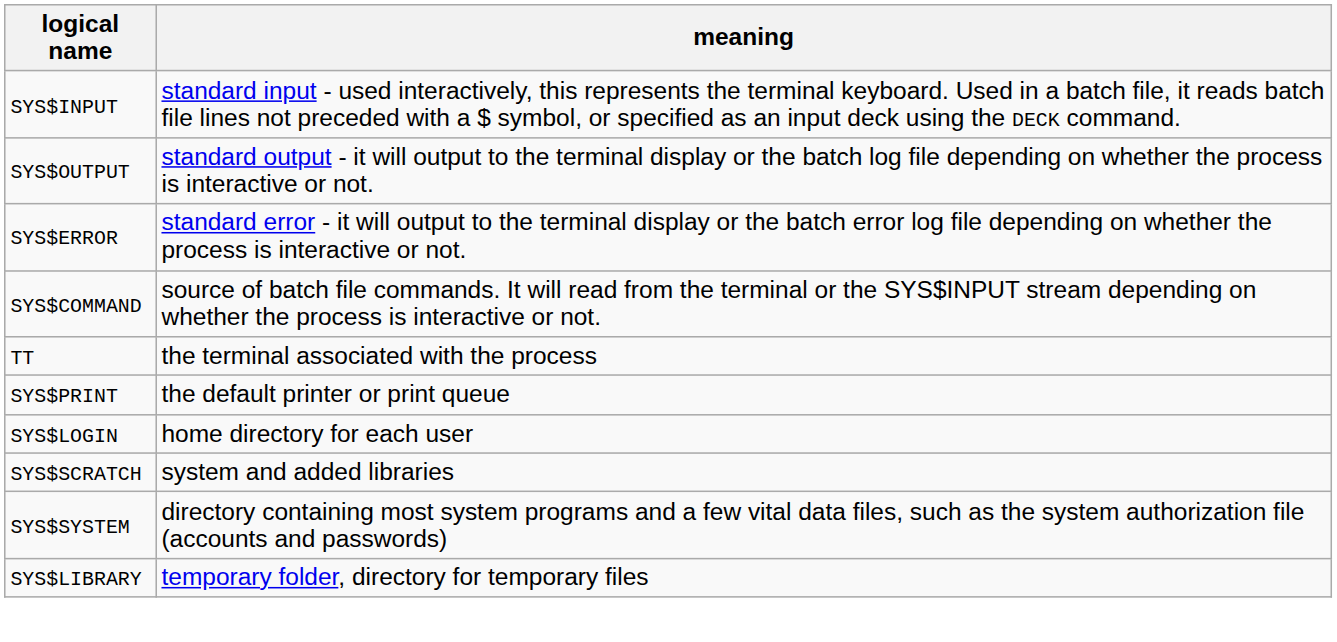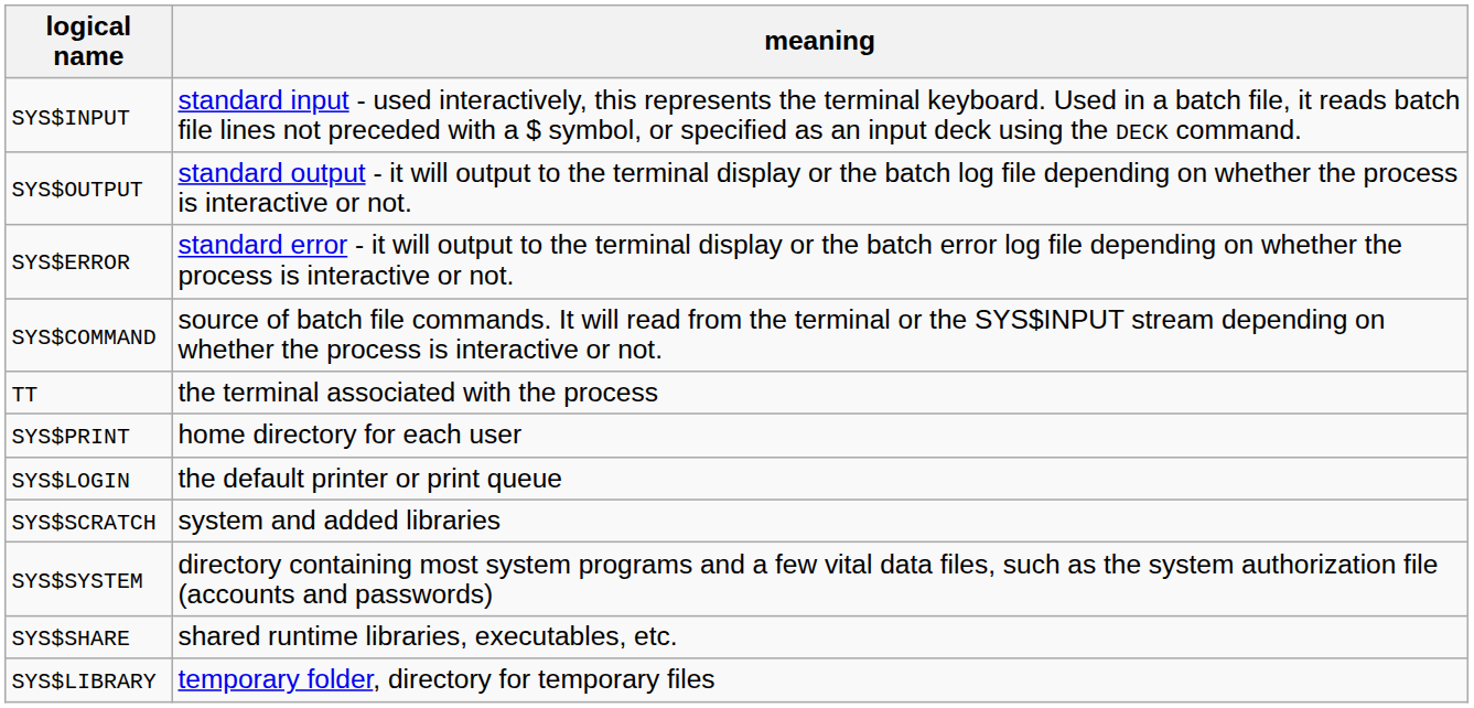 <table class="wikitable">
 <tr>
 <th>logical name</th>
 <th>meaning</th>
 </tr>
 <tr>
 <td><kbd>SYS$INPUT</kbd></td>
 <td><a href='#'>standard input</a> - used interactively, this represents the terminal keyboard. Used in a batch file, it reads batch file lines not preceded with a $ symbol, or specified as an input deck using the <code>DECK</code> command.</td>
 </tr>
 <tr>
 <td><kbd>SYS$OUTPUT</kbd></td>
 <td><a href='#'>standard output</a> - it will output to the terminal display or the batch log file depending on whether the process is interactive or not.</td>
 </tr>
 <tr>
 <td><kbd>SYS$ERROR</kbd></td>
 <td><a href='#'>standard error</a> - it will output to the terminal display or the batch error log file depending on whether the process is interactive or not.</td>
 </tr>
 <tr>
 <td><kbd>SYS$COMMAND</kbd></td>
 <td>source of batch file commands. It will read from the terminal or the SYS$INPUT stream depending on whether the process is interactive or not.</td>
 </tr>
 <tr>
 <td><kbd>TT</kbd></td>
 <td>the terminal associated with the process</td>
 </tr>
 <tr>
 <td><kbd>SYS$PRINT</kbd></td>
-<td>the default printer or print queue</td>
+<td>home directory for each user</td>
 </tr>
 <tr>
 <td><kbd>SYS$LOGIN</kbd></td>
-<td>home directory for each user</td>
+<td>the default printer or print queue</td>
 </tr>
 <tr>
 <td><kbd>SYS$SCRATCH</kbd></td>
 <td>system and added libraries</td>
 </tr>
 <tr>
 <td><kbd>SYS$SYSTEM</kbd></td>
 <td>directory containing most system programs and a few vital data files, such as the system authorization file (accounts and passwords)</td>
 </tr>
 <tr>
+<td><kbd>SYS$SHARE</kbd></td>
+<td>shared runtime libraries, executables, etc.</td>
+</tr>
+<tr>
 <td><kbd>SYS$LIBRARY</kbd></td>
 <td><a href='#'>temporary folder</a>, directory for temporary files</td>
 </tr>
 </table>
